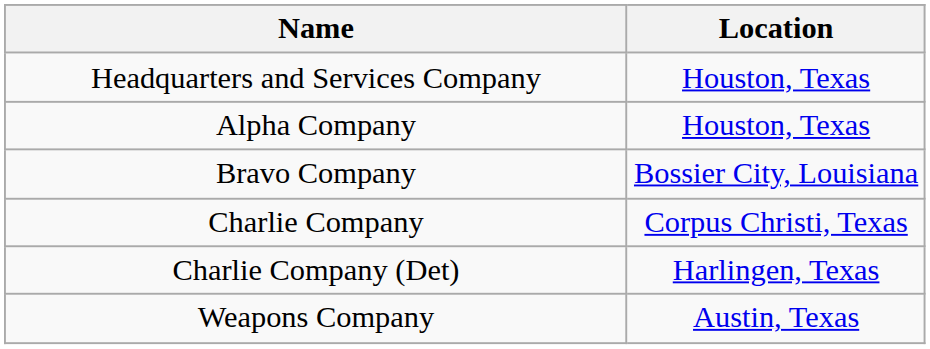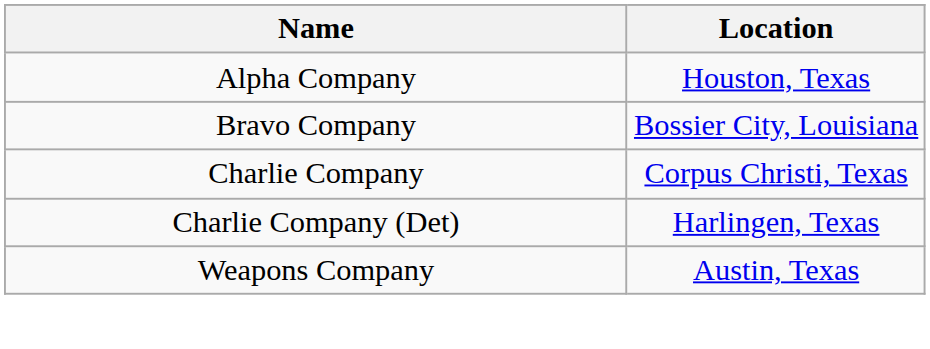 <table class="wikitable" style="text-align: center">
 <tr>
 <th style="width:20em">Name</th>
 <th>Location</th>
-</tr>
-<tr>
-<td align="center">Headquarters and Services Company</td>
-<td><a href='#'>Houston, Texas</a></td>
 </tr>
 <tr>
 <td align="center">Alpha Company</td>
 <td><a href='#'>Houston, Texas</a></td>
 </tr>
 <tr>
 <td align="center">Bravo Company</td>
 <td><a href='#'>Bossier City, Louisiana</a></td>
 </tr>
 <tr>
 <td align="center">Charlie Company</td>
 <td><a href='#'>Corpus Christi, Texas</a></td>
 </tr>
 <tr>
 <td align="center">Charlie Company (Det)</td>
 <td><a href='#'>Harlingen, Texas</a></td>
 </tr>
 <tr>
 <td align="center">Weapons Company</td>
 <td><a href='#'>Austin, Texas</a></td>
 </tr>
 </table>
